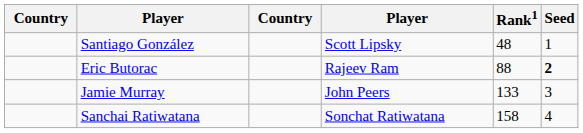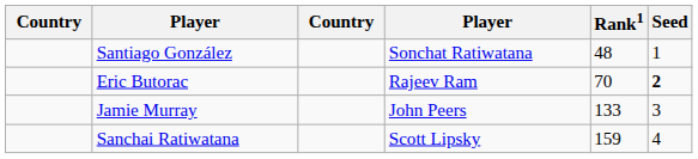 <table class="sortable wikitable">
 <tr>
 <th width="70">Country</th>
 <th width="175">Player</th>
 <th width="70">Country</th>
 <th width="175">Player</th>
 <th>Rank<sup>1</sup></th>
 <th>Seed</th>
 </tr>
 <tr>
 <td></td>
 <td><a href='#'>Santiago González</a></td>
 <td></td>
-<td><a href='#'>Scott Lipsky</a></td>
+<td><a href='#'>Sonchat Ratiwatana</a></td>
 <td>48</td>
 <td>1</td>
 </tr>
 <tr>
 <td></td>
 <td><a href='#'>Eric Butorac</a></td>
 <td></td>
 <td><a href='#'>Rajeev Ram</a></td>
-<td>88</td>
+<td>70</td>
 <td><strong>2</strong></td>
 </tr>
 <tr>
 <td></td>
 <td><a href='#'>Jamie Murray</a></td>
 <td></td>
 <td><a href='#'>John Peers</a></td>
 <td>133</td>
 <td>3</td>
 </tr>
 <tr>
 <td></td>
 <td><a href='#'>Sanchai Ratiwatana</a></td>
 <td></td>
-<td><a href='#'>Sonchat Ratiwatana</a></td>
-<td>158</td>
+<td><a href='#'>Scott Lipsky</a></td>
+<td>159</td>
 <td>4</td>
 </tr>
 </table>
